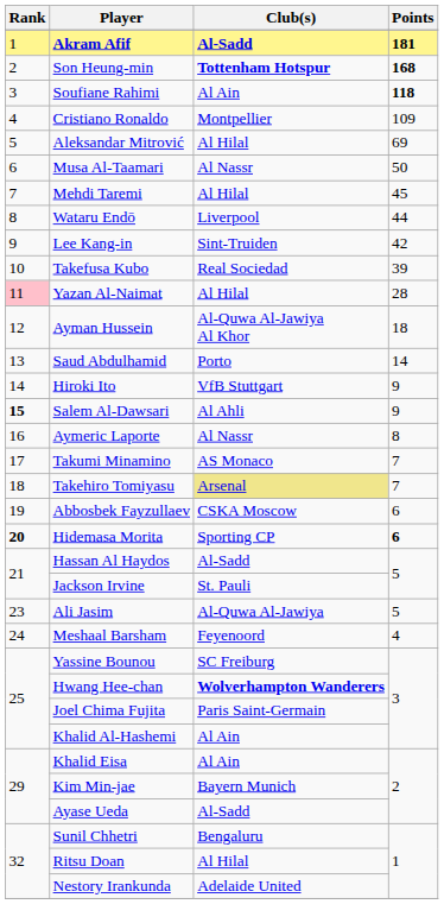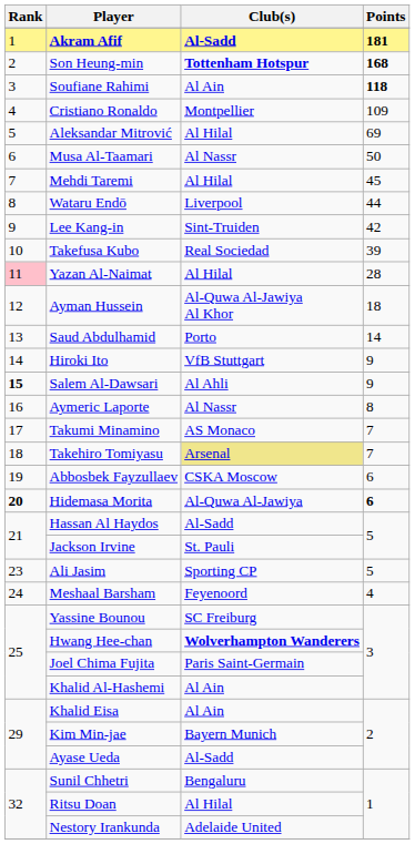 <table class="wikitable">
 <tr>
 <th>Rank</th>
 <th>Player</th>
 <th>Club(s)</th>
 <th>Points</th>
 </tr>
 <tr>
 </tr>
 <tr bgcolor="#FFF68F">
 <td>1</td>
 <td> <strong><a href='#'>Akram Afif</a> </strong></td>
 <td> <strong><a href='#'>Al-Sadd</a></strong></td>
 <td><strong>181</strong></td>
 </tr>
 <tr>
 <td>2</td>
 <td> <a href='#'>Son Heung-min</a></td>
 <td> <strong><a href='#'>Tottenham Hotspur</a></strong></td>
 <td><strong>168</strong></td>
 </tr>
 <tr>
 <td>3</td>
 <td> <a href='#'>Soufiane Rahimi</a></td>
 <td> <a href='#'>Al Ain</a></td>
 <td><strong>118</strong></td>
 </tr>
 <tr>
 <td>4</td>
 <td> <a href='#'>Cristiano Ronaldo</a></td>
 <td> <a href='#'>Montpellier</a></td>
 <td>109</td>
 </tr>
 <tr>
 <td>5</td>
 <td> <a href='#'>Aleksandar Mitrović</a></td>
 <td> <a href='#'>Al Hilal</a></td>
 <td>69</td>
 </tr>
 <tr>
 <td>6</td>
 <td> <a href='#'>Musa Al-Taamari</a></td>
 <td> <a href='#'>Al Nassr</a></td>
 <td>50</td>
 </tr>
 <tr>
 <td>7</td>
 <td> <a href='#'>Mehdi Taremi</a></td>
 <td> <a href='#'>Al Hilal</a></td>
 <td>45</td>
 </tr>
 <tr>
 <td>8</td>
 <td> <a href='#'>Wataru Endō</a></td>
 <td> <a href='#'>Liverpool</a></td>
 <td>44</td>
 </tr>
 <tr>
 <td>9</td>
 <td> <a href='#'>Lee Kang-in</a></td>
 <td> <a href='#'>Sint-Truiden</a></td>
 <td>42</td>
 </tr>
 <tr>
 <td>10</td>
 <td> <a href='#'>Takefusa Kubo</a></td>
 <td> <a href='#'>Real Sociedad</a></td>
 <td>39</td>
 </tr>
 <tr>
 <td style="background: pink;">11</td>
 <td> <a href='#'>Yazan Al-Naimat</a></td>
 <td> <a href='#'>Al Hilal</a></td>
 <td>28</td>
 </tr>
 <tr>
 <td>12</td>
 <td> <a href='#'>Ayman Hussein</a></td>
 <td> <a href='#'>Al-Quwa Al-Jawiya</a> <br>  <a href='#'>Al Khor</a></td>
 <td>18</td>
 </tr>
 <tr>
 <td>13</td>
 <td> <a href='#'>Saud Abdulhamid</a></td>
 <td> <a href='#'>Porto</a></td>
 <td>14</td>
 </tr>
 <tr>
 <td>14</td>
 <td> <a href='#'>Hiroki Ito</a></td>
 <td> <a href='#'>VfB Stuttgart</a></td>
 <td>9</td>
 </tr>
 <tr>
 <td><strong>15</strong></td>
 <td> <a href='#'>Salem Al-Dawsari</a></td>
 <td> <a href='#'>Al Ahli</a></td>
 <td>9</td>
 </tr>
 <tr>
 <td>16</td>
 <td> <a href='#'>Aymeric Laporte</a></td>
 <td> <a href='#'>Al Nassr</a></td>
 <td>8</td>
 </tr>
 <tr>
 <td>17</td>
 <td> <a href='#'>Takumi Minamino</a></td>
 <td> <a href='#'>AS Monaco</a></td>
 <td>7</td>
 </tr>
 <tr>
 <td>18</td>
 <td> <a href='#'>Takehiro Tomiyasu</a></td>
 <td style="background: khaki;"> <a href='#'>Arsenal</a></td>
 <td>7</td>
 </tr>
 <tr>
 <td>19</td>
 <td> <a href='#'>Abbosbek Fayzullaev</a></td>
 <td> <a href='#'>CSKA Moscow</a></td>
 <td>6</td>
 </tr>
 <tr>
 <td><strong>20</strong></td>
 <td> <a href='#'>Hidemasa Morita</a></td>
-<td> <a href='#'>Sporting CP</a></td>
+<td> <a href='#'>Al-Quwa Al-Jawiya</a></td>
 <td><strong>6</strong></td>
 </tr>
 <tr>
 <td rowspan="2">21</td>
 <td> <a href='#'>Hassan Al Haydos</a></td>
 <td> <a href='#'>Al-Sadd</a></td>
 <td rowspan="2">5</td>
 </tr>
 <tr>
 <td> <a href='#'>Jackson Irvine</a></td>
 <td> <a href='#'>St. Pauli</a></td>
 </tr>
 <tr>
 <td>23</td>
 <td> <a href='#'>Ali Jasim</a></td>
-<td> <a href='#'>Al-Quwa Al-Jawiya</a></td>
+<td> <a href='#'>Sporting CP</a></td>
 <td>5</td>
 </tr>
 <tr>
 <td>24</td>
 <td> <a href='#'>Meshaal Barsham</a></td>
 <td> <a href='#'>Feyenoord</a></td>
 <td>4</td>
 </tr>
 <tr>
 <td rowspan="4">25</td>
 <td> <a href='#'>Yassine Bounou</a></td>
 <td> <a href='#'>SC Freiburg</a></td>
 <td rowspan="4">3</td>
 </tr>
 <tr>
 <td> <a href='#'>Hwang Hee-chan</a></td>
 <td><strong> <a href='#'>Wolverhampton Wanderers</a></strong></td>
 </tr>
 <tr>
 <td> <a href='#'>Joel Chima Fujita</a></td>
 <td> <a href='#'>Paris Saint-Germain</a></td>
 </tr>
 <tr>
 <td> <a href='#'>Khalid Al-Hashemi</a></td>
 <td> <a href='#'>Al Ain</a></td>
 </tr>
 <tr>
 <td rowspan="3">29</td>
 <td> <a href='#'>Khalid Eisa</a></td>
 <td> <a href='#'>Al Ain</a></td>
 <td rowspan="3">2</td>
 </tr>
 <tr>
 <td> <a href='#'>Kim Min-jae</a></td>
 <td> <a href='#'>Bayern Munich</a></td>
 </tr>
 <tr>
 <td> <a href='#'>Ayase Ueda</a></td>
 <td> <a href='#'>Al-Sadd</a></td>
 </tr>
 <tr>
 <td rowspan="3">32</td>
 <td> <a href='#'>Sunil Chhetri</a></td>
 <td> <a href='#'>Bengaluru</a></td>
 <td rowspan="3">1</td>
 </tr>
 <tr>
 <td> <a href='#'>Ritsu Doan</a></td>
 <td> <a href='#'>Al Hilal</a></td>
 </tr>
 <tr>
 <td> <a href='#'>Nestory Irankunda</a></td>
 <td> <a href='#'>Adelaide United</a></td>
 </tr>
 <tr>
 </tr>
 </table>
